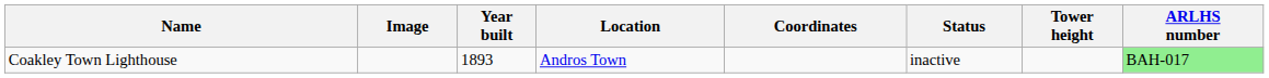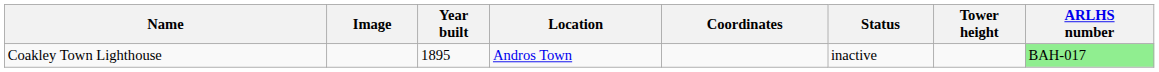 <table class="wikitable sortable" style="width:100%">
 <tr>
 <th>Name</th>
 <th>Image</th>
 <th>Year<br>built<br></th>
 <th>Location</th>
 <th>Coordinates</th>
 <th>Status<br></th>
 <th>Tower<br>height<br></th>
 <th><a href='#'>ARLHS</a><br>number<br></th>
 </tr>
 <tr>
 <td>Coakley Town Lighthouse</td>
 <td></td>
-<td>1893</td>
+<td>1895</td>
 <td><a href='#'>Andros Town</a></td>
 <td></td>
 <td>inactive</td>
 <td></td>
 <td style="background: lightgreen;">BAH-017</td>
 </tr>
 </table>
